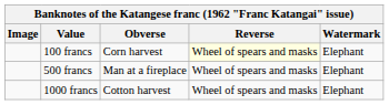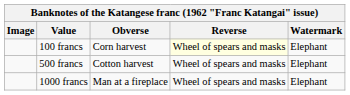 <table class="wikitable" style="font-size: 90%">
 <tr>
 <th colspan="5">Banknotes of the Katangese franc (1962 "Franc Katangai" issue)</th>
 </tr>
 <tr>
 <th>Image</th>
 <th>Value</th>
 <th>Obverse</th>
 <th>Reverse</th>
 <th>Watermark</th>
 </tr>
 <tr>
 <td></td>
 <td>100 francs</td>
 <td>Corn harvest</td>
 <td style="background: lightyellow;">Wheel of spears and masks</td>
 <td>Elephant</td>
 </tr>
 <tr>
 <td></td>
 <td>500 francs</td>
-<td>Man at a fireplace</td>
+<td>Cotton harvest</td>
 <td>Wheel of spears and masks</td>
 <td>Elephant</td>
 </tr>
 <tr>
 <td></td>
 <td>1000 francs</td>
-<td>Cotton harvest</td>
+<td>Man at a fireplace</td>
 <td>Wheel of spears and masks</td>
 <td>Elephant</td>
 </tr>
 </table>
